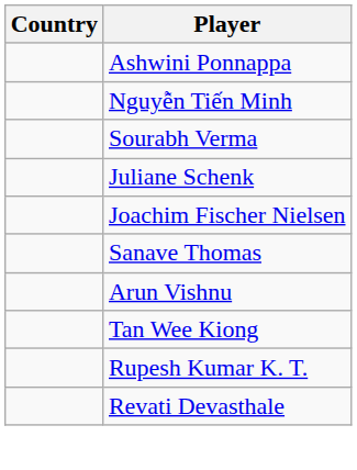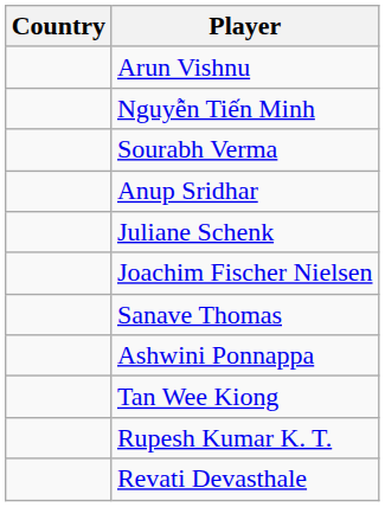 <table class="wikitable">
 <tr>
 <th>Country</th>
 <th>Player</th>
 </tr>
 <tr>
 <td></td>
-<td><a href='#'>Ashwini Ponnappa</a></td>
+<td><a href='#'>Arun Vishnu</a></td>
 </tr>
 <tr>
 <td></td>
 <td><a href='#'>Nguyễn Tiến Minh</a></td>
 </tr>
 <tr>
 <td></td>
 <td><a href='#'>Sourabh Verma</a></td>
+</tr>
+<tr>
+<td></td>
+<td><a href='#'>Anup Sridhar</a></td>
 </tr>
 <tr>
 <td></td>
 <td><a href='#'>Juliane Schenk</a></td>
 </tr>
 <tr>
 <td></td>
 <td><a href='#'>Joachim Fischer Nielsen</a></td>
 </tr>
 <tr>
 <td></td>
 <td><a href='#'>Sanave Thomas</a></td>
 </tr>
 <tr>
 <td></td>
-<td><a href='#'>Arun Vishnu</a></td>
+<td><a href='#'>Ashwini Ponnappa</a></td>
 </tr>
 <tr>
 <td></td>
 <td><a href='#'>Tan Wee Kiong</a></td>
 </tr>
 <tr>
 <td></td>
 <td><a href='#'>Rupesh Kumar K. T.</a></td>
 </tr>
 <tr>
 <td></td>
 <td><a href='#'>Revati Devasthale</a></td>
 </tr>
 </table>
